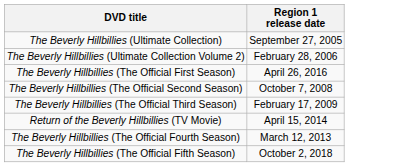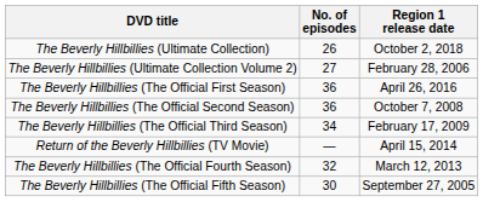 <table class="wikitable plainrowheaders" style="text-align:center">
 <tr>
 <th scope="col">DVD title</th>
+<th scope="col">No. of<br>episodes</th>
 <th scope="col">Region 1<br>release date</th>
 </tr>
 <tr>
 <td scope="row"><em>The Beverly Hillbillies</em> (Ultimate Collection)</td>
-<td>September 27, 2005</td>
+<td>26</td>
+<td>October 2, 2018</td>
 </tr>
 <tr>
 <td scope="row"><em>The Beverly Hillbillies</em> (Ultimate Collection Volume 2)</td>
+<td>27</td>
 <td>February 28, 2006</td>
 </tr>
 <tr>
 <td scope="row"><em>The Beverly Hillbillies</em> (The Official First Season)</td>
+<td>36</td>
 <td>April 26, 2016</td>
 </tr>
 <tr>
 <td scope="row"><em>The Beverly Hillbillies</em> (The Official Second Season)</td>
+<td>36</td>
 <td>October 7, 2008</td>
 </tr>
 <tr>
 <td scope="row"><em>The Beverly Hillbillies</em> (The Official Third Season)</td>
+<td>34</td>
 <td>February 17, 2009</td>
 </tr>
 <tr>
 <td scope="row"><em>Return of the Beverly Hillbillies</em> (TV Movie)</td>
+<td>—</td>
 <td>April 15, 2014</td>
 </tr>
 <tr>
 <td scope="row"><em>The Beverly Hillbillies</em> (The Official Fourth Season)</td>
+<td>32</td>
 <td>March 12, 2013</td>
 </tr>
 <tr>
 <td scope="row"><em>The Beverly Hillbillies</em> (The Official Fifth Season)</td>
-<td>October 2, 2018</td>
+<td>30</td>
+<td>September 27, 2005</td>
 </tr>
 </table>
